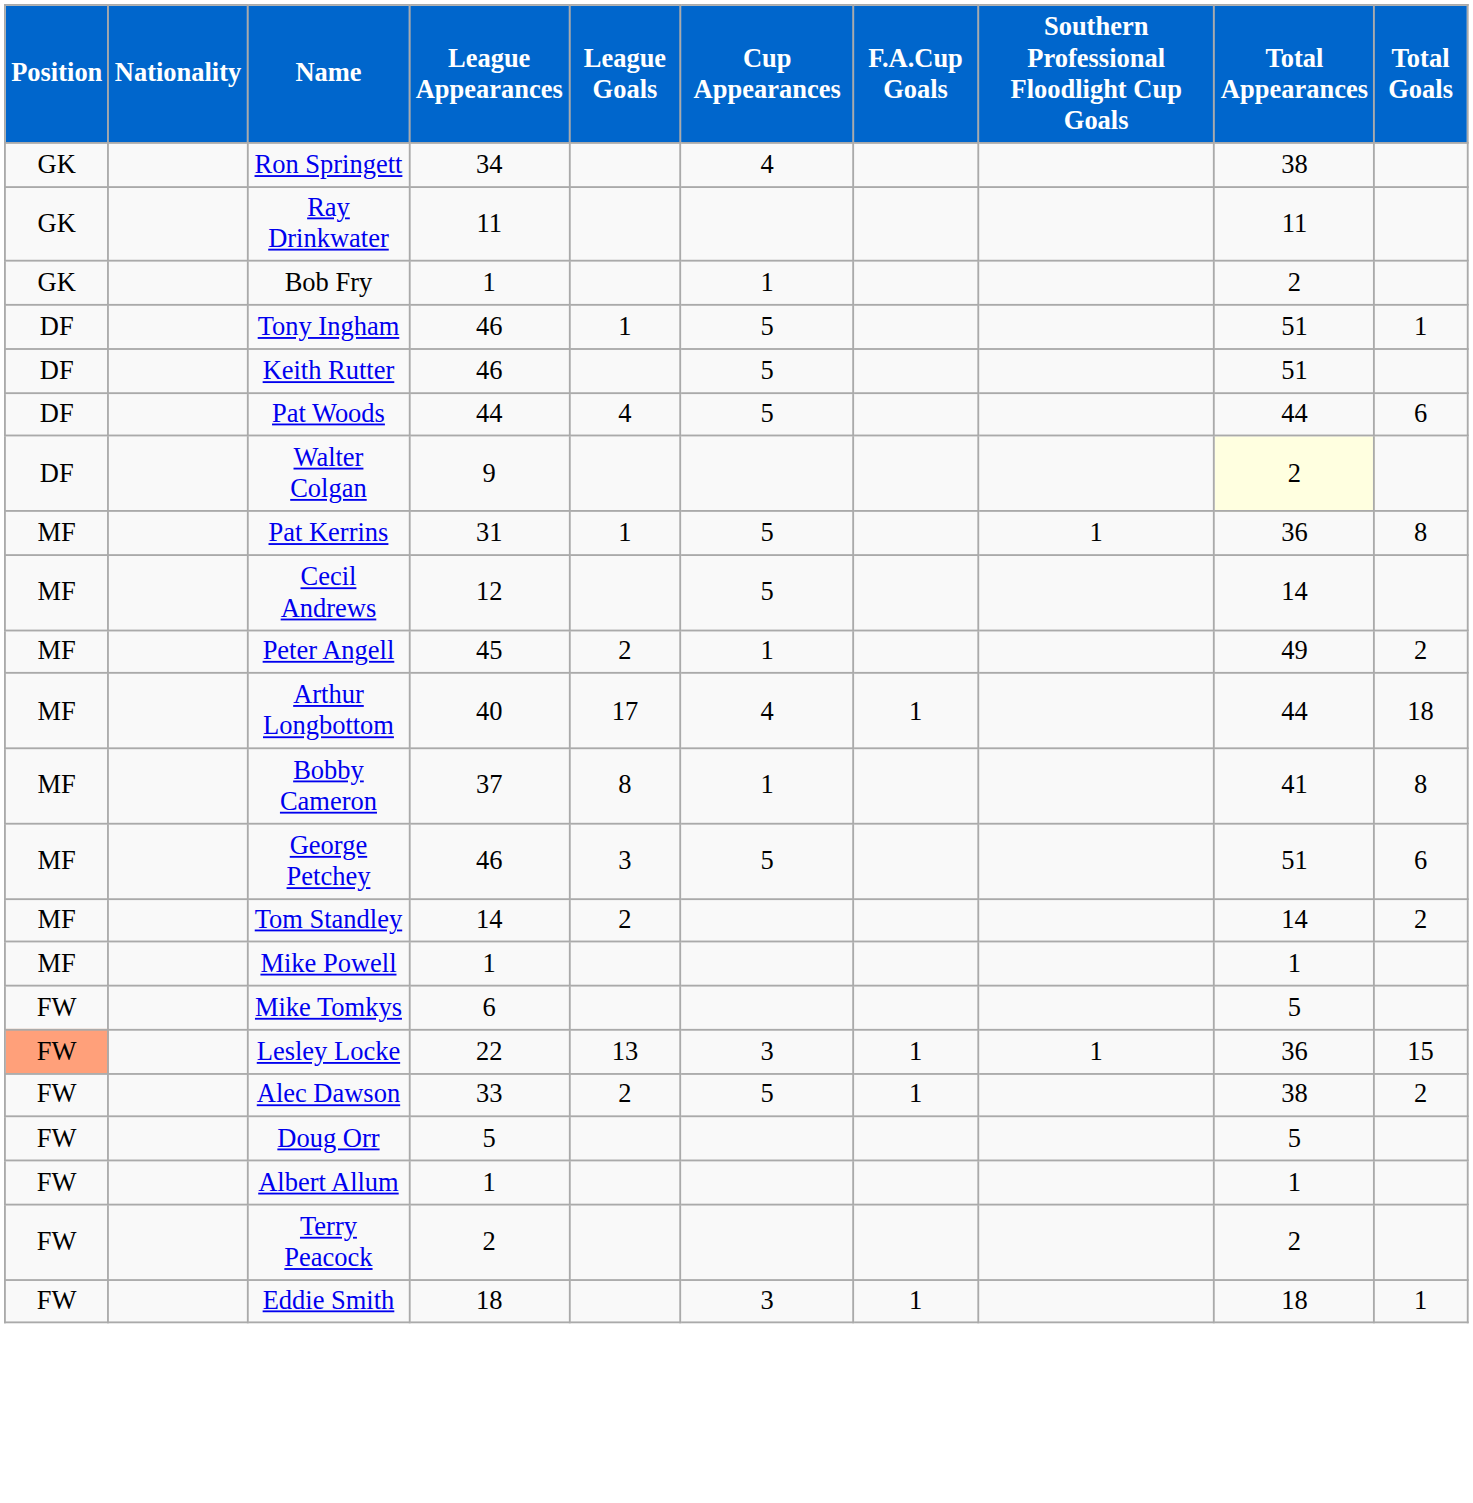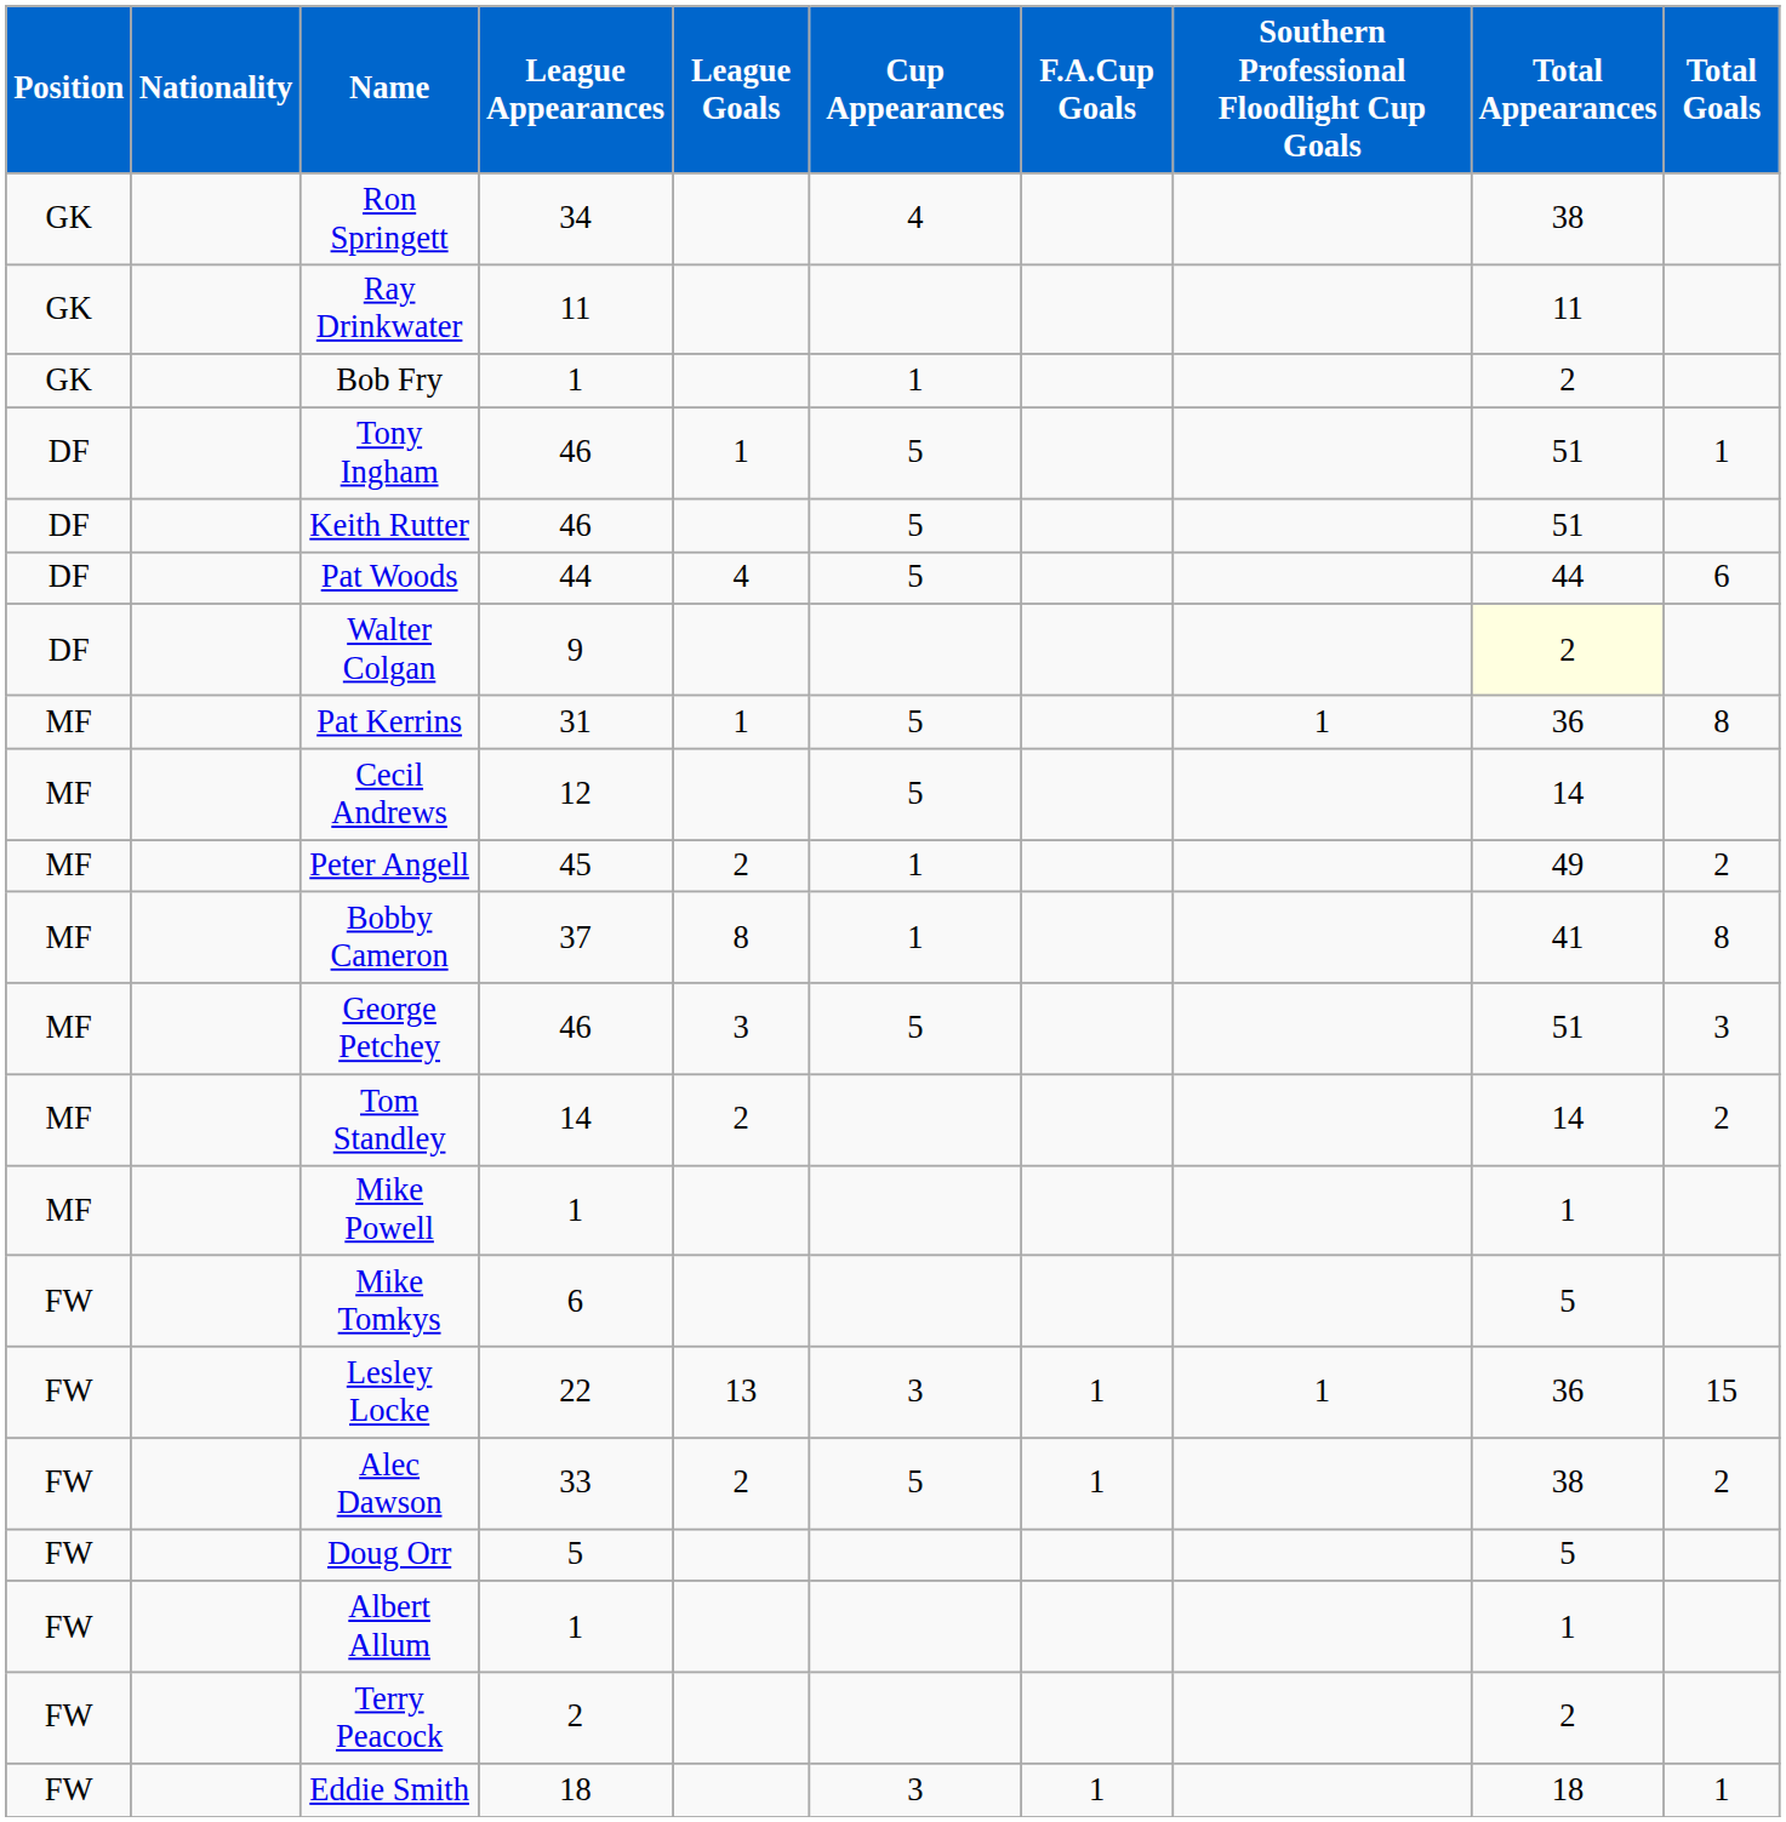 <table class="wikitable" style="text-align:center; font-size:90%; width:90%;">
 <tr>
 <th style="background:#0066CC; color:#FFFFFF; text-align:center;">Position</th>
 <th style="background:#0066CC; color:#FFFFFF; text-align:center;">Nationality</th>
 <th style="background:#0066CC; color:#FFFFFF; text-align:center;"><strong>Name</strong></th>
 <th style="background:#0066CC; color:#FFFFFF; text-align:center;">League<br>Appearances</th>
 <th style="background:#0066CC; color:#FFFFFF; text-align:center;">League Goals</th>
 <th style="background:#0066CC; color:#FFFFFF; text-align:center;">Cup Appearances</th>
 <th style="background:#0066CC; color:#FFFFFF; text-align:center;">F.A.Cup Goals</th>
 <th style="background:#0066CC; color:#FFFFFF; text-align:center;">Southern Professional Floodlight Cup Goals</th>
 <th style="background:#0066CC; color:#FFFFFF; text-align:center;">Total<br>Appearances</th>
 <th style="background:#0066CC; color:#FFFFFF; text-align:center;">Total Goals</th>
 </tr>
 <tr>
 <td>GK</td>
 <td></td>
 <td><a href='#'>Ron Springett</a></td>
 <td>34</td>
 <td></td>
 <td>4</td>
 <td></td>
 <td></td>
 <td>38</td>
 <td></td>
 </tr>
 <tr>
 <td>GK</td>
 <td></td>
 <td><a href='#'>Ray Drinkwater</a></td>
 <td>11</td>
 <td></td>
 <td></td>
 <td></td>
 <td></td>
 <td>11</td>
 <td></td>
 </tr>
 <tr>
 <td>GK</td>
 <td></td>
 <td>Bob Fry</td>
 <td>1</td>
 <td></td>
 <td>1</td>
 <td></td>
 <td></td>
 <td>2</td>
 <td></td>
 </tr>
 <tr>
 <td>DF</td>
 <td></td>
 <td><a href='#'>Tony Ingham</a></td>
 <td>46</td>
 <td>1</td>
 <td>5</td>
 <td></td>
 <td></td>
 <td>51</td>
 <td>1</td>
 </tr>
 <tr>
 <td>DF</td>
 <td></td>
 <td><a href='#'>Keith Rutter</a></td>
 <td>46</td>
 <td></td>
 <td>5</td>
 <td></td>
 <td></td>
 <td>51</td>
 <td></td>
 </tr>
 <tr>
 <td>DF</td>
 <td></td>
 <td><a href='#'>Pat Woods</a></td>
 <td>44</td>
 <td>4</td>
 <td>5</td>
 <td></td>
 <td></td>
 <td>44</td>
 <td>6</td>
 </tr>
 <tr>
 <td>DF</td>
 <td></td>
 <td><a href='#'>Walter Colgan</a></td>
 <td>9</td>
 <td></td>
 <td></td>
 <td></td>
 <td></td>
 <td style="background: lightyellow;">2</td>
 <td></td>
 </tr>
 <tr>
 <td>MF</td>
 <td></td>
 <td><a href='#'>Pat Kerrins</a></td>
 <td>31</td>
 <td>1</td>
 <td>5</td>
 <td></td>
 <td>1</td>
 <td>36</td>
 <td>8</td>
 </tr>
 <tr>
 <td>MF</td>
 <td></td>
 <td><a href='#'>Cecil Andrews</a></td>
 <td>12</td>
 <td></td>
 <td>5</td>
 <td></td>
 <td></td>
 <td>14</td>
 <td></td>
 </tr>
 <tr>
 <td>MF</td>
 <td></td>
 <td><a href='#'>Peter Angell</a></td>
 <td>45</td>
 <td>2</td>
 <td>1</td>
 <td></td>
 <td></td>
 <td>49</td>
 <td>2</td>
 </tr>
 <tr>
 <td>MF</td>
 <td></td>
-<td><a href='#'>Arthur Longbottom</a></td>
-<td>40</td>
-<td>17</td>
-<td>4</td>
-<td>1</td>
-<td></td>
-<td>44</td>
-<td>18</td>
-</tr>
-<tr>
-<td>MF</td>
-<td></td>
 <td><a href='#'>Bobby Cameron</a></td>
 <td>37</td>
 <td>8</td>
 <td>1</td>
 <td></td>
 <td></td>
 <td>41</td>
 <td>8</td>
 </tr>
 <tr>
 <td>MF</td>
 <td></td>
 <td><a href='#'>George Petchey</a></td>
 <td>46</td>
 <td>3</td>
 <td>5</td>
 <td></td>
 <td></td>
 <td>51</td>
-<td>6</td>
+<td>3</td>
 </tr>
 <tr>
 <td>MF</td>
 <td></td>
 <td><a href='#'>Tom Standley</a></td>
 <td>14</td>
 <td>2</td>
 <td></td>
 <td></td>
 <td></td>
 <td>14</td>
 <td>2</td>
 </tr>
 <tr>
 <td>MF</td>
 <td></td>
 <td><a href='#'>Mike Powell</a></td>
 <td>1</td>
 <td></td>
 <td></td>
 <td></td>
 <td></td>
 <td>1</td>
 <td></td>
 </tr>
 <tr>
 <td>FW</td>
 <td></td>
 <td><a href='#'>Mike Tomkys</a></td>
 <td>6</td>
 <td></td>
 <td></td>
 <td></td>
 <td></td>
 <td>5</td>
 <td></td>
 </tr>
 <tr>
-<td style="background: lightsalmon;">FW</td>
+<td>FW</td>
 <td></td>
 <td><a href='#'>Lesley Locke</a></td>
 <td>22</td>
 <td>13</td>
 <td>3</td>
 <td>1</td>
 <td>1</td>
 <td>36</td>
 <td>15</td>
 </tr>
 <tr>
 <td>FW</td>
 <td></td>
 <td><a href='#'>Alec Dawson</a></td>
 <td>33</td>
 <td>2</td>
 <td>5</td>
 <td>1</td>
 <td></td>
 <td>38</td>
 <td>2</td>
 </tr>
 <tr>
 <td>FW</td>
 <td></td>
 <td><a href='#'>Doug Orr</a></td>
 <td>5</td>
 <td></td>
 <td></td>
 <td></td>
 <td></td>
 <td>5</td>
 <td></td>
 </tr>
 <tr>
 <td>FW</td>
 <td></td>
 <td><a href='#'>Albert Allum</a></td>
 <td>1</td>
 <td></td>
 <td></td>
 <td></td>
 <td></td>
 <td>1</td>
 <td></td>
 </tr>
 <tr>
 <td>FW</td>
 <td></td>
 <td><a href='#'>Terry Peacock</a></td>
 <td>2</td>
 <td></td>
 <td></td>
 <td></td>
 <td></td>
 <td>2</td>
 <td></td>
 </tr>
 <tr>
 <td>FW</td>
 <td></td>
 <td><a href='#'>Eddie Smith</a></td>
 <td>18</td>
 <td></td>
 <td>3</td>
 <td>1</td>
 <td></td>
 <td>18</td>
 <td>1</td>
 </tr>
 </table>
